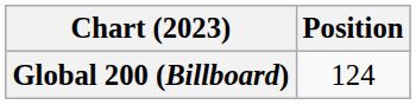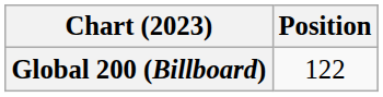 <table class="wikitable plainrowheaders" style="text-align:center">
 <tr>
 <th scope="col">Chart (2023)</th>
 <th scope="col">Position</th>
 </tr>
 <tr>
 <th scope="row">Global 200 (<em>Billboard</em>)</th>
-<td>124</td>
+<td>122</td>
 </tr>
 </table>
